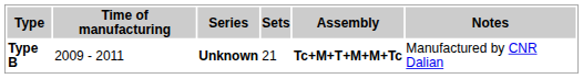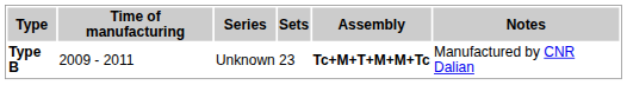 <table border=0 style="border: 1px solid #999; background-color:white; text-align:left;font-size:90%">
 <tr align="center" bgcolor=#cccccc>
 <th>Type</th>
 <th>Time of manufacturing</th>
 <th>Series</th>
 <th>Sets</th>
 <th>Assembly</th>
 <th>Notes</th>
 </tr>
 <tr>
 <td><strong>Type B</strong></td>
 <td>2009 - 2011</td>
-<td><strong>Unknown</strong></td>
-<td>21</td>
+<td>Unknown</td>
+<td>23</td>
 <td><strong>Tc+M+T+M+M+Tc</strong></td>
 <td>Manufactured by <a href='#'>CNR Dalian</a></td>
 </tr>
 </table>
